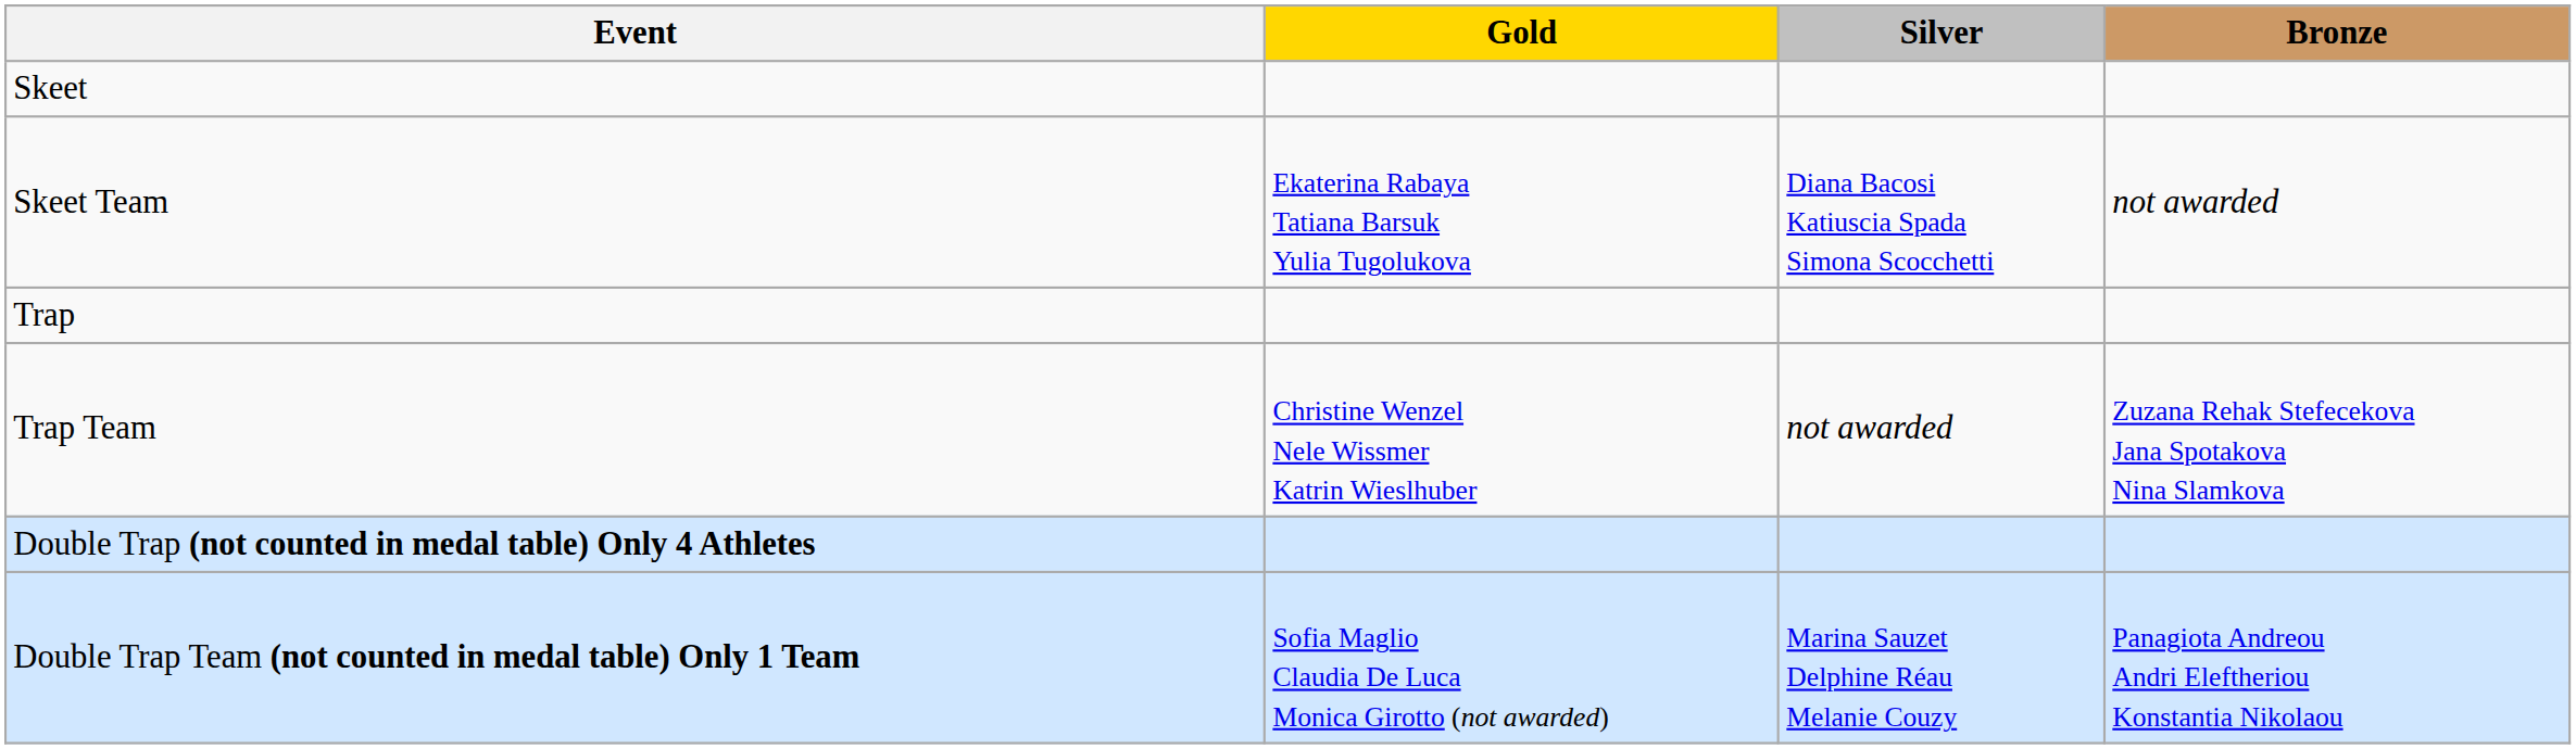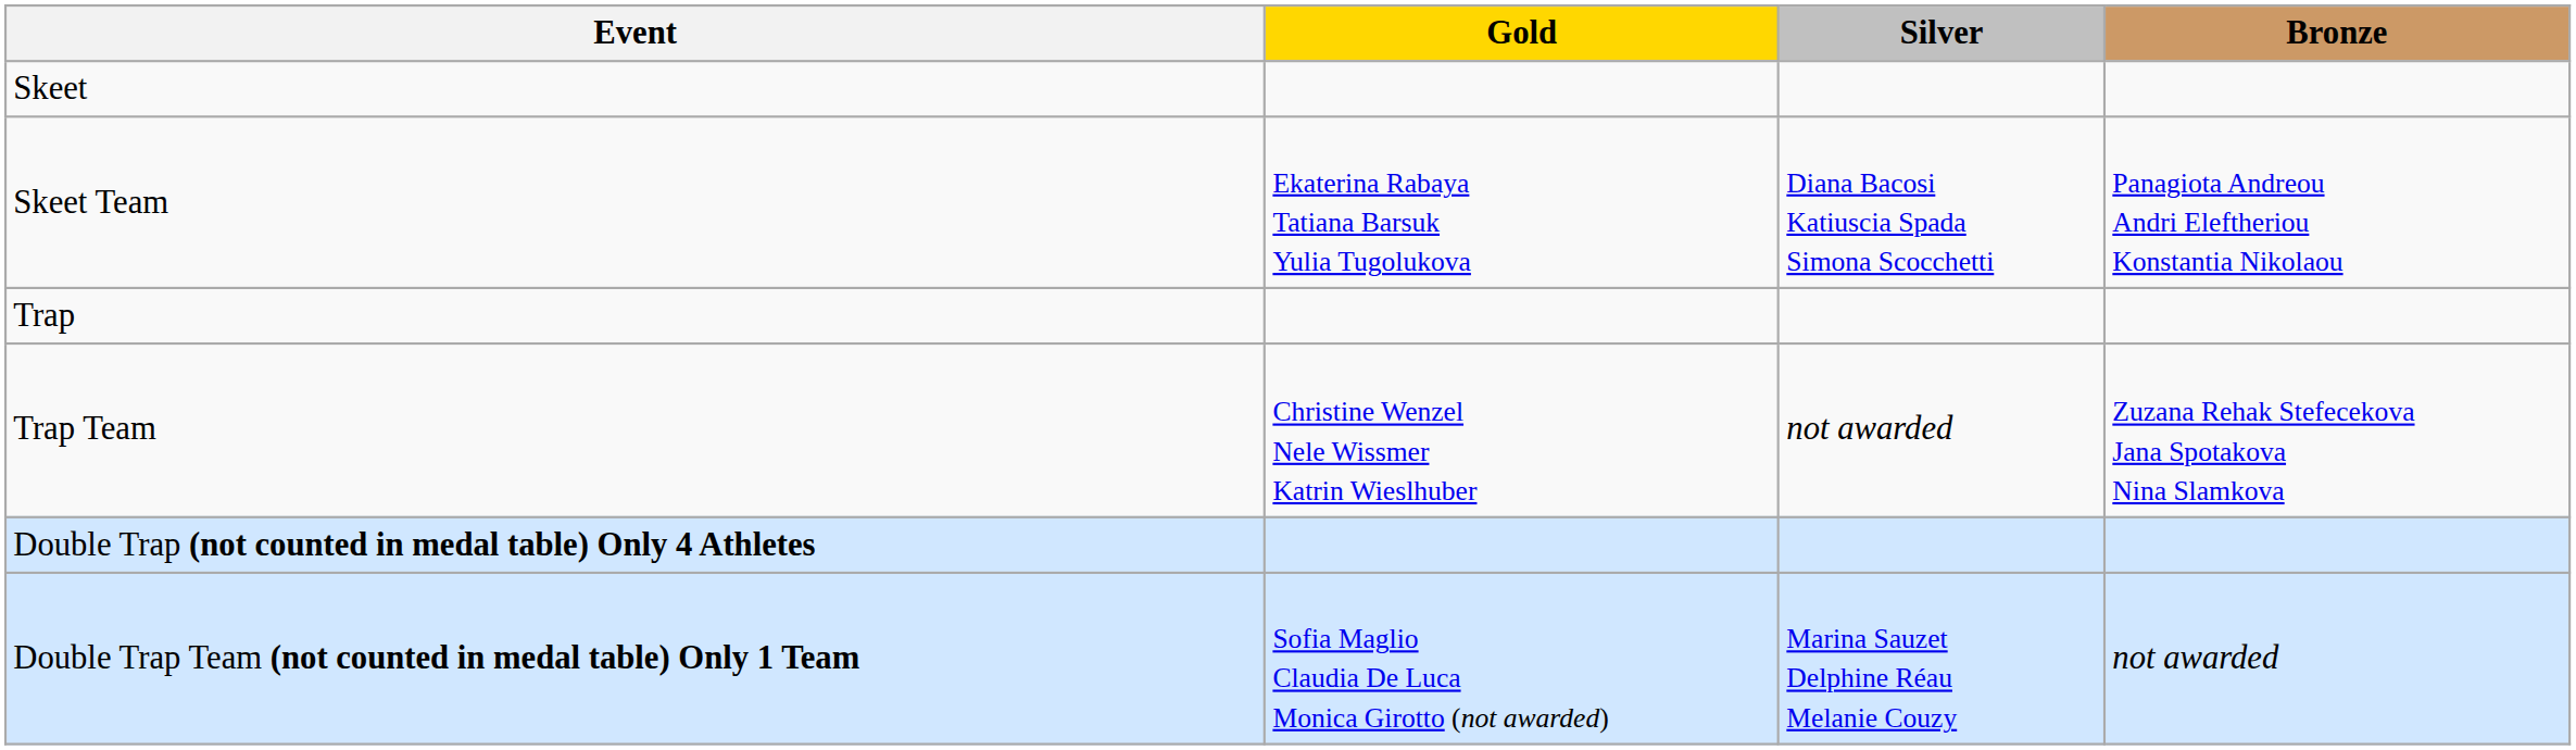 <table class="wikitable" width=70% style="font-size:90%; text-align:left;">
 <tr align=center>
 <th>Event</th>
 <td bgcolor=gold><strong>Gold</strong></td>
 <td bgcolor=silver><strong>Silver</strong></td>
 <td bgcolor=cc9966><strong>Bronze</strong></td>
 </tr>
 <tr>
 <td>Skeet</td>
 <td></td>
 <td></td>
 <td></td>
 </tr>
 <tr>
 <td>Skeet Team</td>
 <td><br><small><a href='#'>Ekaterina Rabaya</a><br><a href='#'>Tatiana Barsuk</a><br><a href='#'>Yulia Tugolukova</a></small></td>
 <td><br><small><a href='#'>Diana Bacosi</a><br><a href='#'>Katiuscia Spada</a><br><a href='#'>Simona Scocchetti</a></small></td>
-<td><em>not awarded</em></td>
+<td><br><small><a href='#'>Panagiota Andreou</a><br><a href='#'>Andri Eleftheriou</a><br><a href='#'>Konstantia Nikolaou</a></small></td>
 </tr>
 <tr>
 <td>Trap</td>
 <td></td>
 <td></td>
 <td></td>
 </tr>
 <tr>
 <td>Trap Team</td>
 <td><br><small><a href='#'>Christine Wenzel</a><br><a href='#'>Nele Wissmer</a><br><a href='#'>Katrin Wieslhuber</a></small></td>
 <td><em>not awarded</em></td>
 <td><br><small><a href='#'>Zuzana Rehak Stefecekova</a><br><a href='#'>Jana Spotakova</a><br><a href='#'>Nina Slamkova</a></small></td>
 </tr>
 <tr bgcolor=#D0E7FF>
 <td>Double Trap <strong>(not counted in medal table) Only 4 Athletes</strong></td>
 <td></td>
 <td></td>
 <td></td>
 </tr>
 <tr bgcolor=#D0E7FF>
 <td>Double Trap Team <strong>(not counted in medal table) Only 1 Team</strong></td>
 <td><br><small><a href='#'>Sofia Maglio</a><br><a href='#'>Claudia De Luca</a><br><a href='#'>Monica Girotto</a> (<em>not awarded</em>)</small></td>
 <td><br><small><a href='#'>Marina Sauzet</a><br><a href='#'>Delphine Réau</a><br><a href='#'>Melanie Couzy</a></small></td>
-<td><br><small><a href='#'>Panagiota Andreou</a><br><a href='#'>Andri Eleftheriou</a><br><a href='#'>Konstantia Nikolaou</a></small></td>
+<td><em>not awarded</em></td>
 </tr>
 </table>
